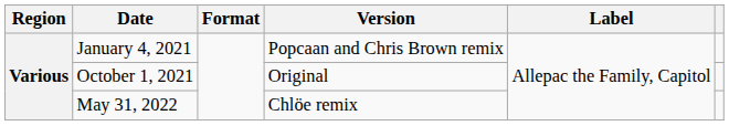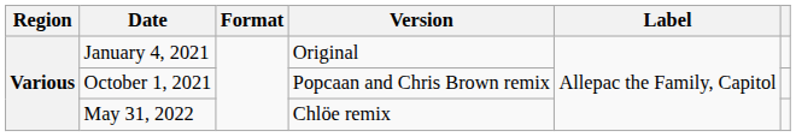 <table class="wikitable plainrowheaders">
 <tr>
 <th scope="col">Region</th>
 <th scope="col">Date</th>
 <th scope="col">Format</th>
 <th scope="col">Version</th>
 <th scope="col">Label</th>
 <th scope="col"></th>
 </tr>
 <tr>
 <th scope="row" rowspan="3">Various</th>
 <td>January 4, 2021</td>
 <td rowspan="3"></td>
-<td>Popcaan and Chris Brown remix</td>
+<td>Original</td>
 <td rowspan="3">Allepac the Family, Capitol</td>
 <td></td>
 </tr>
 <tr>
 <td>October 1, 2021</td>
-<td>Original</td>
+<td>Popcaan and Chris Brown remix</td>
 <td></td>
 </tr>
 <tr>
 <td>May 31, 2022</td>
 <td>Chlöe remix</td>
 <td></td>
 </tr>
 </table>
